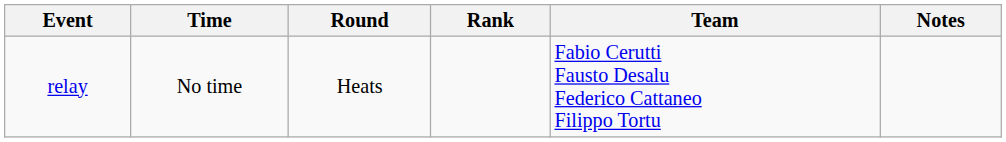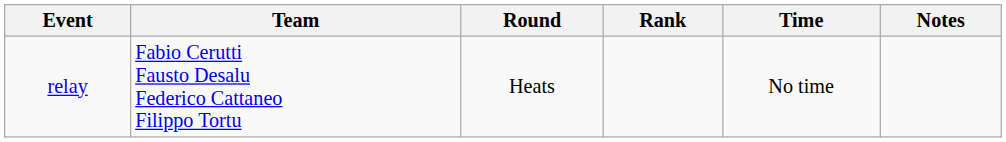 <table class="wikitable" width=50% style="font-size:100%; text-align:center;">
 <tr>
 <th>Event</th>
-<th>Time</th>
+<th>Team</th>
 <th>Round</th>
 <th>Rank</th>
-<th>Team</th>
+<th>Time</th>
 <th>Notes</th>
 </tr>
 <tr>
 <td rowspan=1><a href='#'> relay</a></td>
-<td>No time</td>
+<td align=left><a href='#'>Fabio Cerutti</a><br><a href='#'>Fausto Desalu</a><br><a href='#'>Federico Cattaneo</a><br><a href='#'>Filippo Tortu</a></td>
 <td>Heats</td>
 <td></td>
-<td align=left><a href='#'>Fabio Cerutti</a><br><a href='#'>Fausto Desalu</a><br><a href='#'>Federico Cattaneo</a><br><a href='#'>Filippo Tortu</a></td>
+<td>No time</td>
 <td></td>
 </tr>
 </table>
